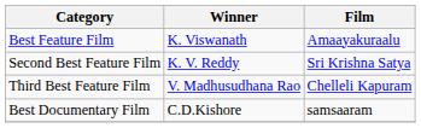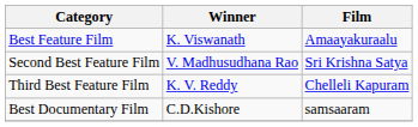 <table class="wikitable">
 <tr>
 <th>Category</th>
 <th>Winner</th>
 <th>Film</th>
 </tr>
 <tr>
 <td><a href='#'>Best Feature Film</a></td>
 <td><a href='#'>K. Viswanath</a></td>
 <td><a href='#'>Amaayakuraalu</a></td>
 </tr>
 <tr>
 <td>Second Best Feature Film</td>
-<td><a href='#'>K. V. Reddy</a></td>
+<td><a href='#'>V. Madhusudhana Rao</a></td>
 <td><a href='#'>Sri Krishna Satya</a></td>
 </tr>
 <tr>
 <td>Third Best Feature Film</td>
-<td><a href='#'>V. Madhusudhana Rao</a></td>
+<td><a href='#'>K. V. Reddy</a></td>
 <td><a href='#'>Chelleli Kapuram</a></td>
 </tr>
 <tr>
 <td>Best Documentary Film</td>
 <td>C.D.Kishore</td>
 <td>samsaaram</td>
 </tr>
 <tr>
 </tr>
 </table>
